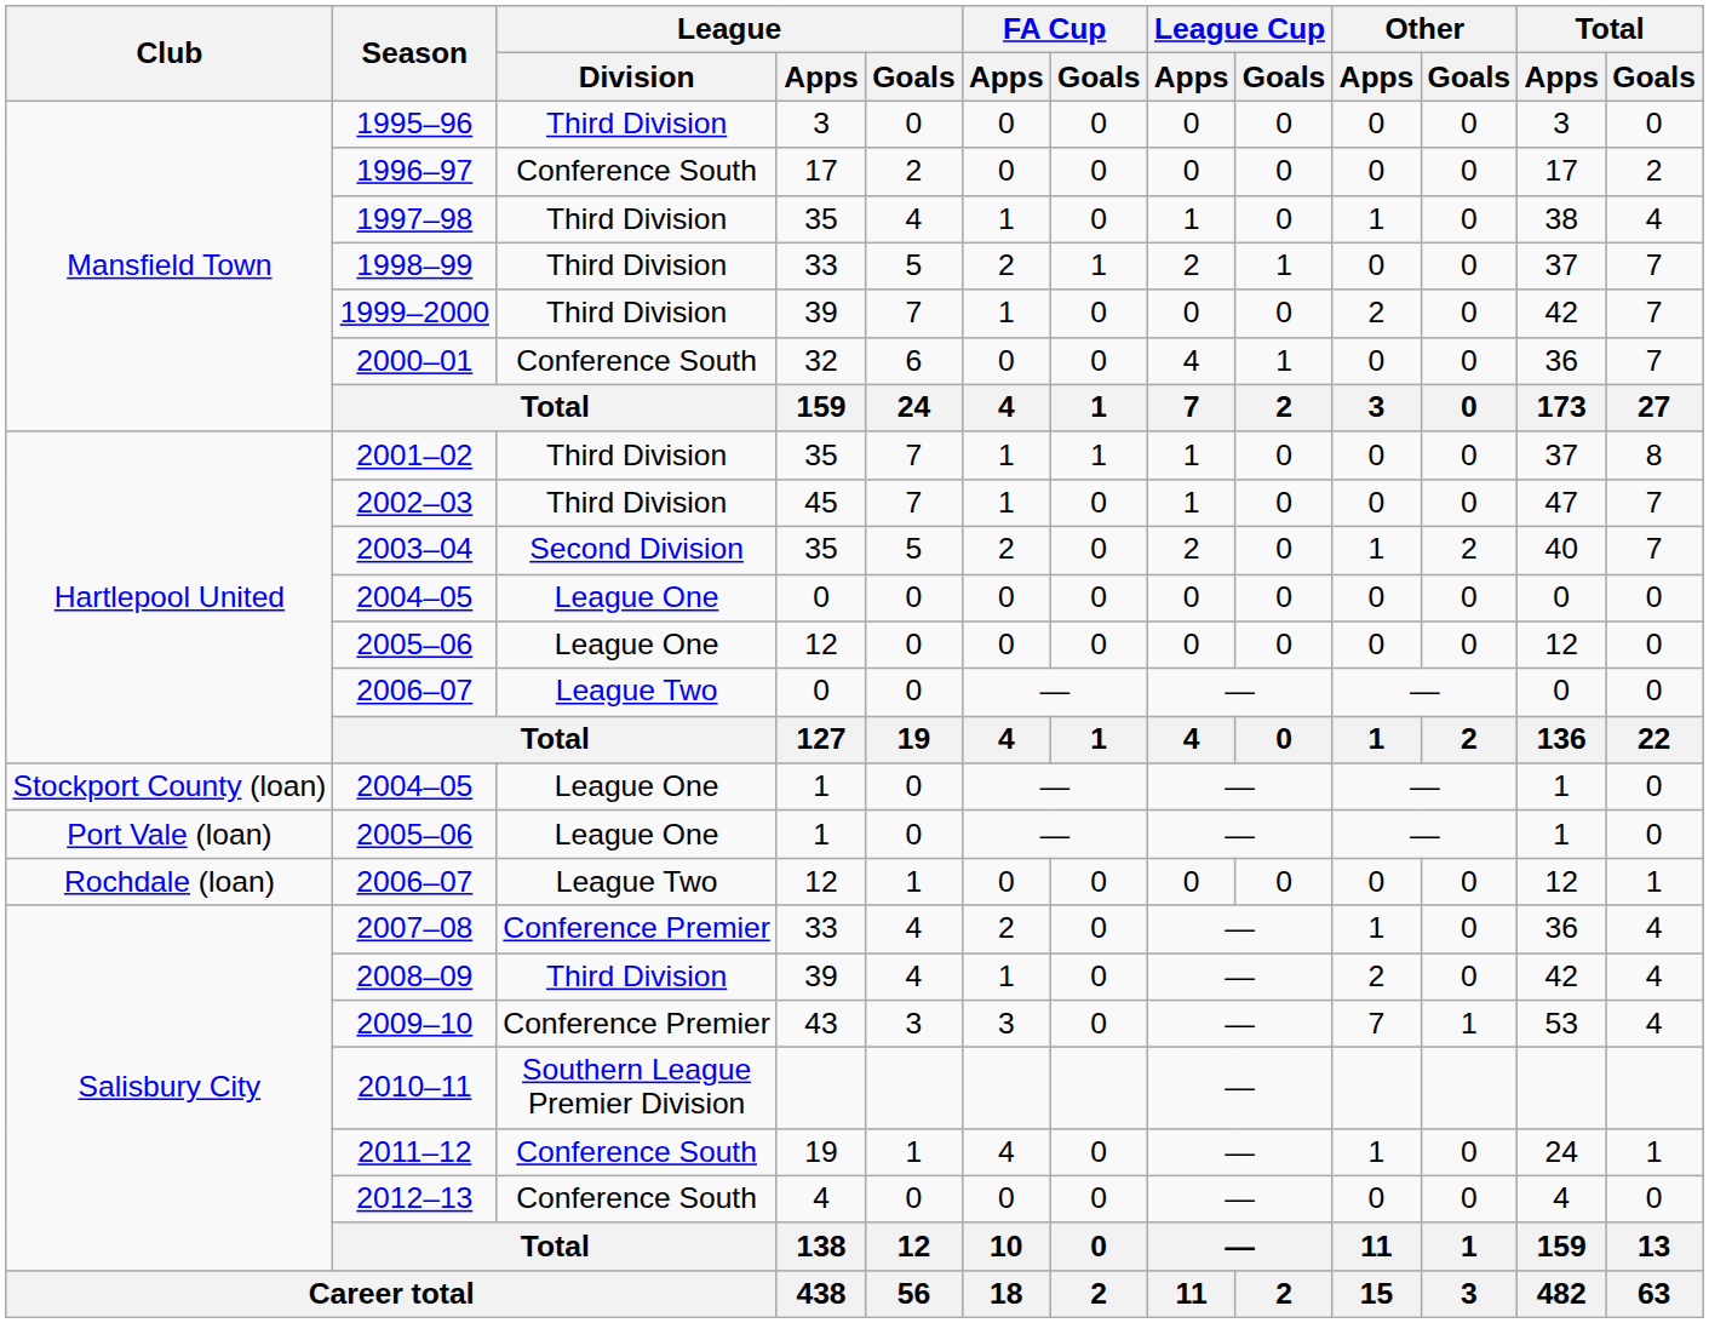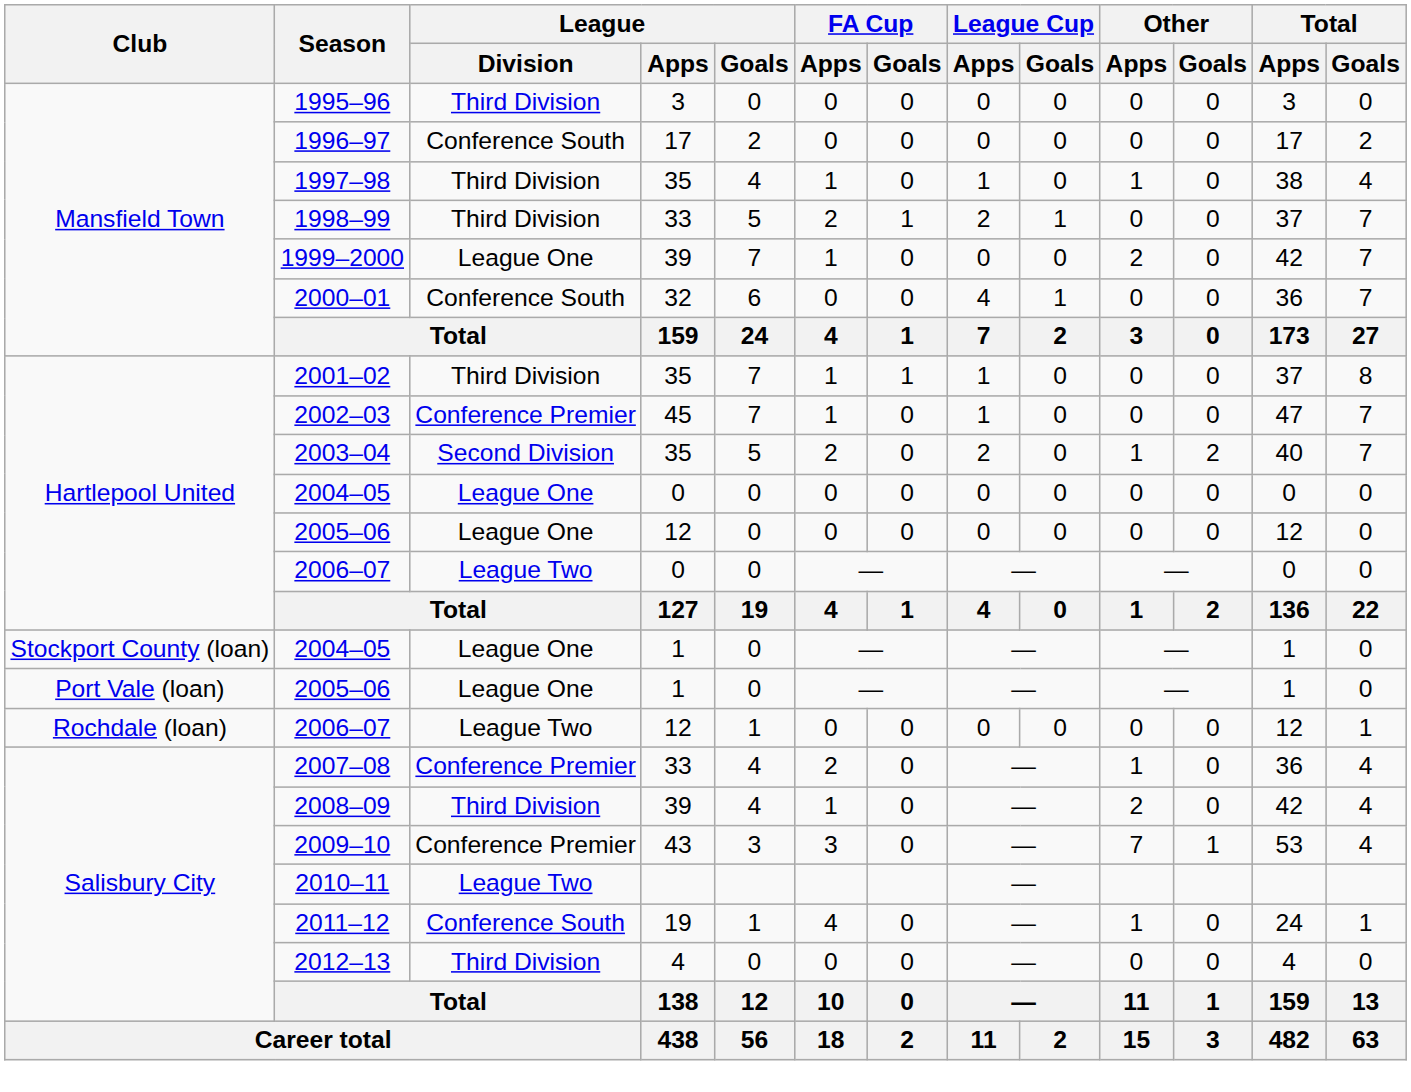 <table class=wikitable style="text-align:center;">
 <tr>
 <th rowspan=2>Club</th>
 <th rowspan=2>Season</th>
 <th colspan=3>League</th>
 <th colspan=2><a href='#'>FA Cup</a></th>
 <th colspan=2><a href='#'>League Cup</a></th>
 <th colspan=2>Other</th>
 <th colspan=2>Total</th>
 </tr>
 <tr>
 <th>Division</th>
 <th>Apps</th>
 <th>Goals</th>
 <th>Apps</th>
 <th>Goals</th>
 <th>Apps</th>
 <th>Goals</th>
 <th>Apps</th>
 <th>Goals</th>
 <th>Apps</th>
 <th>Goals</th>
 </tr>
 <tr>
 <td rowspan=7><a href='#'>Mansfield Town</a></td>
 <td><a href='#'>1995–96</a></td>
 <td><a href='#'>Third Division</a></td>
 <td>3</td>
 <td>0</td>
 <td>0</td>
 <td>0</td>
 <td>0</td>
 <td>0</td>
 <td>0</td>
 <td>0</td>
 <td>3</td>
 <td>0</td>
 </tr>
 <tr>
 <td><a href='#'>1996–97</a></td>
 <td>Conference South</td>
 <td>17</td>
 <td>2</td>
 <td>0</td>
 <td>0</td>
 <td>0</td>
 <td>0</td>
 <td>0</td>
 <td>0</td>
 <td>17</td>
 <td>2</td>
 </tr>
 <tr>
 <td><a href='#'>1997–98</a></td>
 <td>Third Division</td>
 <td>35</td>
 <td>4</td>
 <td>1</td>
 <td>0</td>
 <td>1</td>
 <td>0</td>
 <td>1</td>
 <td>0</td>
 <td>38</td>
 <td>4</td>
 </tr>
 <tr>
 <td><a href='#'>1998–99</a></td>
 <td>Third Division</td>
 <td>33</td>
 <td>5</td>
 <td>2</td>
 <td>1</td>
 <td>2</td>
 <td>1</td>
 <td>0</td>
 <td>0</td>
 <td>37</td>
 <td>7</td>
 </tr>
 <tr>
 <td><a href='#'>1999–2000</a></td>
-<td>Third Division</td>
+<td>League One</td>
 <td>39</td>
 <td>7</td>
 <td>1</td>
 <td>0</td>
 <td>0</td>
 <td>0</td>
 <td>2</td>
 <td>0</td>
 <td>42</td>
 <td>7</td>
 </tr>
 <tr>
 <td><a href='#'>2000–01</a></td>
 <td>Conference South</td>
 <td>32</td>
 <td>6</td>
 <td>0</td>
 <td>0</td>
 <td>4</td>
 <td>1</td>
 <td>0</td>
 <td>0</td>
 <td>36</td>
 <td>7</td>
 </tr>
 <tr>
 <th colspan=2>Total</th>
 <th>159</th>
 <th>24</th>
 <th>4</th>
 <th>1</th>
 <th>7</th>
 <th>2</th>
 <th>3</th>
 <th>0</th>
 <th>173</th>
 <th>27</th>
 </tr>
 <tr>
 <td rowspan=7><a href='#'>Hartlepool United</a></td>
 <td><a href='#'>2001–02</a></td>
 <td>Third Division</td>
 <td>35</td>
 <td>7</td>
 <td>1</td>
 <td>1</td>
 <td>1</td>
 <td>0</td>
 <td>0</td>
 <td>0</td>
 <td>37</td>
 <td>8</td>
 </tr>
 <tr>
 <td><a href='#'>2002–03</a></td>
-<td>Third Division</td>
+<td><a href='#'>Conference Premier</a></td>
 <td>45</td>
 <td>7</td>
 <td>1</td>
 <td>0</td>
 <td>1</td>
 <td>0</td>
 <td>0</td>
 <td>0</td>
 <td>47</td>
 <td>7</td>
 </tr>
 <tr>
 <td><a href='#'>2003–04</a></td>
 <td><a href='#'>Second Division</a></td>
 <td>35</td>
 <td>5</td>
 <td>2</td>
 <td>0</td>
 <td>2</td>
 <td>0</td>
 <td>1</td>
 <td>2</td>
 <td>40</td>
 <td>7</td>
 </tr>
 <tr>
 <td><a href='#'>2004–05</a></td>
 <td><a href='#'>League One</a></td>
 <td>0</td>
 <td>0</td>
 <td>0</td>
 <td>0</td>
 <td>0</td>
 <td>0</td>
 <td>0</td>
 <td>0</td>
 <td>0</td>
 <td>0</td>
 </tr>
 <tr>
 <td><a href='#'>2005–06</a></td>
 <td>League One</td>
 <td>12</td>
 <td>0</td>
 <td>0</td>
 <td>0</td>
 <td>0</td>
 <td>0</td>
 <td>0</td>
 <td>0</td>
 <td>12</td>
 <td>0</td>
 </tr>
 <tr>
 <td><a href='#'>2006–07</a></td>
 <td><a href='#'>League Two</a></td>
 <td>0</td>
 <td>0</td>
 <td colspan=2>—</td>
 <td colspan=2>—</td>
 <td colspan=2>—</td>
 <td>0</td>
 <td>0</td>
 </tr>
 <tr>
 <th colspan=2>Total</th>
 <th>127</th>
 <th>19</th>
 <th>4</th>
 <th>1</th>
 <th>4</th>
 <th>0</th>
 <th>1</th>
 <th>2</th>
 <th>136</th>
 <th>22</th>
 </tr>
 <tr>
 <td><a href='#'>Stockport County</a> (loan)</td>
 <td><a href='#'>2004–05</a></td>
 <td>League One</td>
 <td>1</td>
 <td>0</td>
 <td colspan=2>—</td>
 <td colspan=2>—</td>
 <td colspan=2>—</td>
 <td>1</td>
 <td>0</td>
 </tr>
 <tr>
 <td><a href='#'>Port Vale</a> (loan)</td>
 <td><a href='#'>2005–06</a></td>
 <td>League One</td>
 <td>1</td>
 <td>0</td>
 <td colspan=2>—</td>
 <td colspan=2>—</td>
 <td colspan=2>—</td>
 <td>1</td>
 <td>0</td>
 </tr>
 <tr>
 <td><a href='#'>Rochdale</a> (loan)</td>
 <td><a href='#'>2006–07</a></td>
 <td>League Two</td>
 <td>12</td>
 <td>1</td>
 <td>0</td>
 <td>0</td>
 <td>0</td>
 <td>0</td>
 <td>0</td>
 <td>0</td>
 <td>12</td>
 <td>1</td>
 </tr>
 <tr>
 <td rowspan=7><a href='#'>Salisbury City</a></td>
 <td><a href='#'>2007–08</a></td>
 <td><a href='#'>Conference Premier</a></td>
 <td>33</td>
 <td>4</td>
 <td>2</td>
 <td>0</td>
 <td colspan=2>—</td>
 <td>1</td>
 <td>0</td>
 <td>36</td>
 <td>4</td>
 </tr>
 <tr>
 <td><a href='#'>2008–09</a></td>
 <td><a href='#'>Third Division</a></td>
 <td>39</td>
 <td>4</td>
 <td>1</td>
 <td>0</td>
 <td colspan=2>—</td>
 <td>2</td>
 <td>0</td>
 <td>42</td>
 <td>4</td>
 </tr>
 <tr>
 <td><a href='#'>2009–10</a></td>
 <td>Conference Premier</td>
 <td>43</td>
 <td>3</td>
 <td>3</td>
 <td>0</td>
 <td colspan=2>—</td>
 <td>7</td>
 <td>1</td>
 <td>53</td>
 <td>4</td>
 </tr>
 <tr>
 <td><a href='#'>2010–11</a></td>
-<td><a href='#'>Southern League</a><br>Premier Division</td>
+<td><a href='#'>League Two</a></td>
 <td></td>
 <td></td>
 <td></td>
 <td></td>
 <td colspan=2>—</td>
 <td></td>
 <td></td>
 <td></td>
 <td></td>
 </tr>
 <tr>
 <td><a href='#'>2011–12</a></td>
 <td><a href='#'>Conference South</a></td>
 <td>19</td>
 <td>1</td>
 <td>4</td>
 <td>0</td>
 <td colspan=2>—</td>
 <td>1</td>
 <td>0</td>
 <td>24</td>
 <td>1</td>
 </tr>
 <tr>
 <td><a href='#'>2012–13</a></td>
-<td>Conference South</td>
+<td><a href='#'>Third Division</a></td>
 <td>4</td>
 <td>0</td>
 <td>0</td>
 <td>0</td>
 <td colspan=2>—</td>
 <td>0</td>
 <td>0</td>
 <td>4</td>
 <td>0</td>
 </tr>
 <tr>
 <th colspan=2>Total</th>
 <th>138</th>
 <th>12</th>
 <th>10</th>
 <th>0</th>
 <th colspan=2>—</th>
 <th>11</th>
 <th>1</th>
 <th>159</th>
 <th>13</th>
 </tr>
 <tr>
 <th colspan=3>Career total</th>
 <th>438</th>
 <th>56</th>
 <th>18</th>
 <th>2</th>
 <th>11</th>
 <th>2</th>
 <th>15</th>
 <th>3</th>
 <th>482</th>
 <th>63</th>
 </tr>
 </table>
